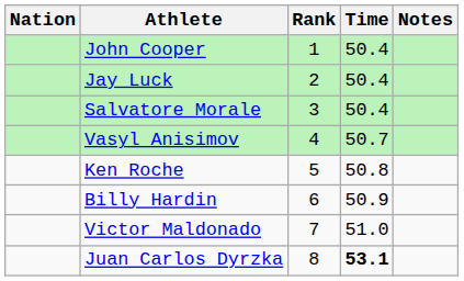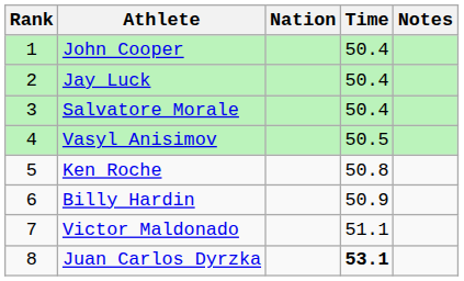 <table class="wikitable sortable" style="text-align:center">
 <tr>
+<th>Rank</th>
+<th>Athlete</th>
 <th>Nation</th>
-<th>Athlete</th>
-<th>Rank</th>
 <th>Time</th>
 <th>Notes</th>
 </tr>
 <tr bgcolor=bbf3bb>
+<td>1</td>
+<td align=left><a href='#'>John Cooper</a></td>
 <td align=left></td>
-<td align=left><a href='#'>John Cooper</a></td>
-<td>1</td>
 <td>50.4</td>
 <td></td>
 </tr>
 <tr bgcolor=bbf3bb>
+<td>2</td>
+<td align=left><a href='#'>Jay Luck</a></td>
 <td align=left></td>
-<td align=left><a href='#'>Jay Luck</a></td>
-<td>2</td>
 <td>50.4</td>
 <td></td>
 </tr>
 <tr bgcolor=bbf3bb>
+<td>3</td>
+<td align=left><a href='#'>Salvatore Morale</a></td>
 <td align=left></td>
-<td align=left><a href='#'>Salvatore Morale</a></td>
-<td>3</td>
 <td>50.4</td>
 <td></td>
 </tr>
 <tr bgcolor=bbf3bb>
+<td>4</td>
+<td align=left><a href='#'>Vasyl Anisimov</a></td>
 <td align=left></td>
-<td align=left><a href='#'>Vasyl Anisimov</a></td>
-<td>4</td>
-<td>50.7</td>
+<td>50.5</td>
 <td></td>
 </tr>
 <tr>
+<td>5</td>
+<td align=left><a href='#'>Ken Roche</a></td>
 <td align=left></td>
-<td align=left><a href='#'>Ken Roche</a></td>
-<td>5</td>
 <td>50.8</td>
 <td></td>
 </tr>
 <tr>
+<td>6</td>
+<td align=left><a href='#'>Billy Hardin</a></td>
 <td align=left></td>
-<td align=left><a href='#'>Billy Hardin</a></td>
-<td>6</td>
 <td>50.9</td>
 <td></td>
 </tr>
 <tr>
+<td>7</td>
+<td align=left><a href='#'>Victor Maldonado</a></td>
 <td align=left></td>
-<td align=left><a href='#'>Victor Maldonado</a></td>
-<td>7</td>
-<td>51.0</td>
+<td>51.1</td>
 <td></td>
 </tr>
 <tr>
+<td>8</td>
+<td align=left><a href='#'>Juan Carlos Dyrzka</a></td>
 <td align=left></td>
-<td align=left><a href='#'>Juan Carlos Dyrzka</a></td>
-<td>8</td>
 <td><strong>53.1</strong></td>
 <td></td>
 </tr>
 </table>
